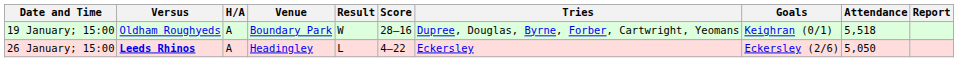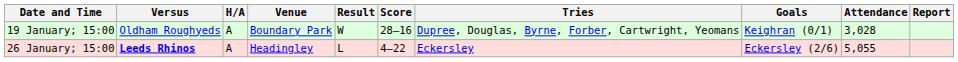 <table class="wikitable defaultleft col3center col6center col9right" style="font-size:85%;">
 <tr>
 <th>Date and Time</th>
 <th>Versus</th>
 <th>H/A</th>
 <th>Venue</th>
 <th>Result</th>
 <th>Score</th>
 <th>Tries</th>
 <th>Goals</th>
 <th>Attendance</th>
 <th>Report</th>
 </tr>
 <tr style="background:#ddffdd;">
 <td>19 January; 15:00</td>
 <td> <a href='#'>Oldham Roughyeds</a></td>
 <td>A</td>
 <td><a href='#'>Boundary Park</a></td>
 <td>W</td>
 <td>28–16</td>
 <td><a href='#'>Dupree</a>, Douglas, <a href='#'>Byrne</a>, <a href='#'>Forber</a>, Cartwright, Yeomans</td>
 <td><a href='#'>Keighran</a> (0/1)</td>
-<td>5,518</td>
+<td>3,028</td>
 <td></td>
 </tr>
 <tr style="background:#ffdddd;">
 <td>26 January; 15:00</td>
 <td><strong> <a href='#'>Leeds Rhinos</a></strong></td>
 <td>A</td>
 <td><a href='#'>Headingley</a></td>
 <td>L</td>
 <td>4–22</td>
 <td><a href='#'>Eckersley</a></td>
 <td><a href='#'>Eckersley</a> (2/6)</td>
-<td>5,050</td>
+<td>5,055</td>
 <td></td>
 </tr>
 </table>
